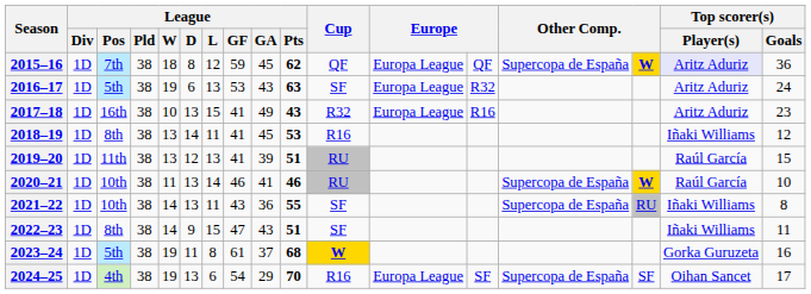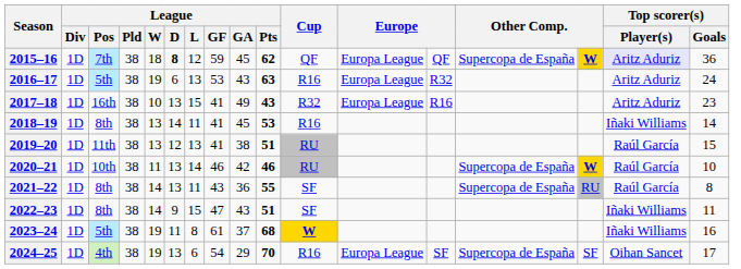 <table class="wikitable" style="text-align:center">
 <tr>
 <th rowspan="2" style="width:60px;">Season</th>
 <th colspan="9">League</th>
 <th rowspan="2" style="width:60px; text-align:center;"><a href='#'>Cup</a></th>
 <th rowspan="2" colspan="2"><a href='#'>Europe</a></th>
 <th rowspan="2" colspan="2">Other Comp.</th>
 <th colspan="2">Top scorer(s)</th>
 </tr>
 <tr>
 <th>Div</th>
 <th>Pos</th>
 <th>Pld</th>
 <th>W</th>
 <th>D</th>
 <th>L</th>
 <th>GF</th>
 <th>GA</th>
 <th>Pts</th>
 <th>Player(s)</th>
 <th>Goals</th>
 </tr>
 <tr>
 <th><a href='#'>2015–16</a></th>
 <td><a href='#'>1D</a></td>
 <td bgcolor=BBEBFF><a href='#'>7th</a></td>
 <td>38</td>
 <td>18</td>
-<td>8</td>
+<td><strong>8</strong></td>
 <td>12</td>
 <td>59</td>
 <td>45</td>
 <td><strong>62</strong></td>
 <td><a href='#'>QF</a></td>
 <td><a href='#'>Europa League</a></td>
 <td><a href='#'>QF</a></td>
 <td><a href='#'>Supercopa de España</a></td>
 <td bgcolor=gold><strong><a href='#'>W</a></strong></td>
 <td bgcolor="#E6E6FA"><a href='#'>Aritz Aduriz</a></td>
 <td>36</td>
 </tr>
 <tr>
 <th><a href='#'>2016–17</a></th>
 <td><a href='#'>1D</a></td>
 <td bgcolor=BBEBFF><a href='#'>5th</a></td>
 <td>38</td>
 <td>19</td>
 <td>6</td>
 <td>13</td>
 <td>53</td>
 <td>43</td>
 <td><strong>63</strong></td>
-<td><a href='#'>SF</a></td>
+<td><a href='#'>R16</a></td>
 <td><a href='#'>Europa League</a></td>
 <td><a href='#'>R32</a></td>
 <td></td>
 <td></td>
 <td><a href='#'>Aritz Aduriz</a></td>
 <td>24</td>
 </tr>
 <tr>
 <th><a href='#'>2017–18</a></th>
 <td><a href='#'>1D</a></td>
 <td><a href='#'>16th</a></td>
 <td>38</td>
 <td>10</td>
 <td>13</td>
 <td>15</td>
 <td>41</td>
 <td>49</td>
 <td><strong>43</strong></td>
 <td><a href='#'>R32</a></td>
 <td><a href='#'>Europa League</a></td>
 <td><a href='#'>R16</a></td>
 <td></td>
 <td></td>
 <td><a href='#'>Aritz Aduriz</a></td>
 <td>23</td>
 </tr>
 <tr>
 <th><a href='#'>2018–19</a></th>
 <td><a href='#'>1D</a></td>
 <td><a href='#'>8th</a></td>
 <td>38</td>
 <td>13</td>
 <td>14</td>
 <td>11</td>
 <td>41</td>
 <td>45</td>
 <td><strong>53</strong></td>
 <td><a href='#'>R16</a></td>
 <td></td>
 <td></td>
 <td></td>
 <td></td>
 <td><a href='#'>Iñaki Williams</a></td>
-<td>12</td>
+<td>14</td>
 </tr>
 <tr>
 <th><a href='#'>2019–20</a></th>
 <td><a href='#'>1D</a></td>
 <td><a href='#'>11th</a></td>
 <td>38</td>
 <td>13</td>
 <td>12</td>
 <td>13</td>
 <td>41</td>
-<td>39</td>
+<td>38</td>
 <td><strong>51</strong></td>
 <td style="background:silver;"><a href='#'>RU</a></td>
 <td></td>
 <td></td>
 <td></td>
 <td></td>
 <td><a href='#'>Raúl García</a></td>
 <td>15</td>
 </tr>
 <tr>
 <th><a href='#'>2020–21</a></th>
 <td><a href='#'>1D</a></td>
 <td><a href='#'>10th</a></td>
 <td>38</td>
 <td>11</td>
 <td>13</td>
 <td>14</td>
 <td>46</td>
-<td>41</td>
+<td>42</td>
 <td><strong>46</strong></td>
 <td style="background:silver;"><a href='#'>RU</a></td>
 <td></td>
 <td></td>
 <td><a href='#'>Supercopa de España</a></td>
 <td bgcolor=gold><strong><a href='#'>W</a></strong></td>
 <td><a href='#'>Raúl García</a></td>
 <td>10</td>
 </tr>
 <tr>
 <th><a href='#'>2021–22</a></th>
 <td><a href='#'>1D</a></td>
-<td><a href='#'>10th</a></td>
+<td><a href='#'>8th</a></td>
 <td>38</td>
 <td>14</td>
 <td>13</td>
 <td>11</td>
 <td>43</td>
 <td>36</td>
 <td><strong>55</strong></td>
 <td><a href='#'>SF</a></td>
 <td></td>
 <td></td>
 <td><a href='#'>Supercopa de España</a></td>
 <td style="background:silver;"><a href='#'>RU</a></td>
-<td><a href='#'>Iñaki Williams</a></td>
+<td><a href='#'>Raúl García</a></td>
 <td>8</td>
 </tr>
 <tr>
 <th><a href='#'>2022–23</a></th>
 <td><a href='#'>1D</a></td>
 <td><a href='#'>8th</a></td>
 <td>38</td>
 <td>14</td>
 <td>9</td>
 <td>15</td>
 <td>47</td>
 <td>43</td>
 <td><strong>51</strong></td>
 <td><a href='#'>SF</a></td>
 <td></td>
 <td></td>
 <td></td>
 <td></td>
 <td><a href='#'>Iñaki Williams</a></td>
 <td>11</td>
 </tr>
 <tr>
 <th><a href='#'>2023–24</a></th>
 <td><a href='#'>1D</a></td>
 <td bgcolor=BBEBFF><a href='#'>5th</a></td>
 <td>38</td>
 <td>19</td>
 <td>11</td>
 <td>8</td>
 <td>61</td>
 <td>37</td>
 <td><strong>68</strong></td>
 <td bgcolor=gold><span><strong><a href='#'>W</a></strong></span></td>
 <td></td>
 <td></td>
 <td></td>
 <td></td>
-<td><a href='#'>Gorka Guruzeta</a></td>
+<td><a href='#'>Iñaki Williams</a></td>
 <td>16</td>
 </tr>
 <tr>
 <th><a href='#'>2024–25</a></th>
 <td><a href='#'>1D</a></td>
 <td bgcolor=D0F0C0><a href='#'>4th</a></td>
 <td>38</td>
 <td>19</td>
 <td>13</td>
 <td>6</td>
 <td>54</td>
 <td>29</td>
 <td><strong>70</strong></td>
 <td><a href='#'>R16</a></td>
 <td><a href='#'>Europa League</a></td>
 <td><a href='#'>SF</a></td>
 <td><a href='#'>Supercopa de España</a></td>
 <td><a href='#'>SF</a></td>
 <td><a href='#'>Oihan Sancet</a></td>
 <td>17</td>
 </tr>
 </table>
